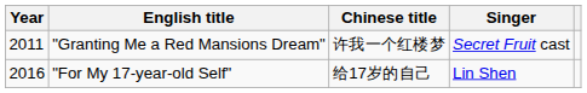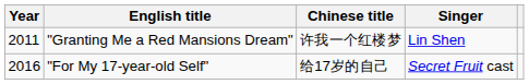 <table class="wikitable sortable">
 <tr>
 <th>Year</th>
 <th>English title</th>
 <th>Chinese title</th>
 <th>Singer</th>
 <th class="unsortable"></th>
 </tr>
 <tr>
 <td>2011</td>
 <td>"Granting Me a Red Mansions Dream"</td>
 <td>许我一个红楼梦</td>
-<td><em><a href='#'>Secret Fruit</a></em> cast</td>
+<td><a href='#'>Lin Shen</a></td>
 <td></td>
 </tr>
 <tr>
 <td>2016</td>
 <td>"For My 17-year-old Self"</td>
 <td>给17岁的自己</td>
-<td><a href='#'>Lin Shen</a></td>
+<td><em><a href='#'>Secret Fruit</a></em> cast</td>
 <td></td>
 </tr>
 </table>
